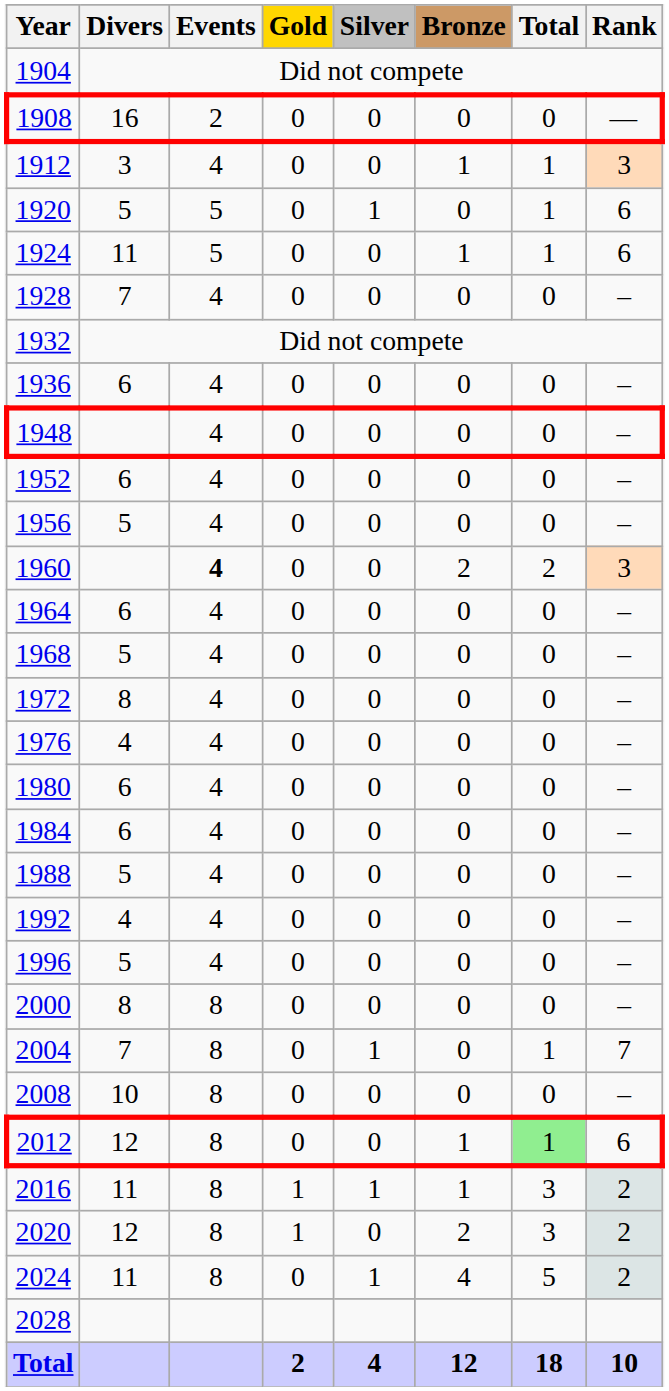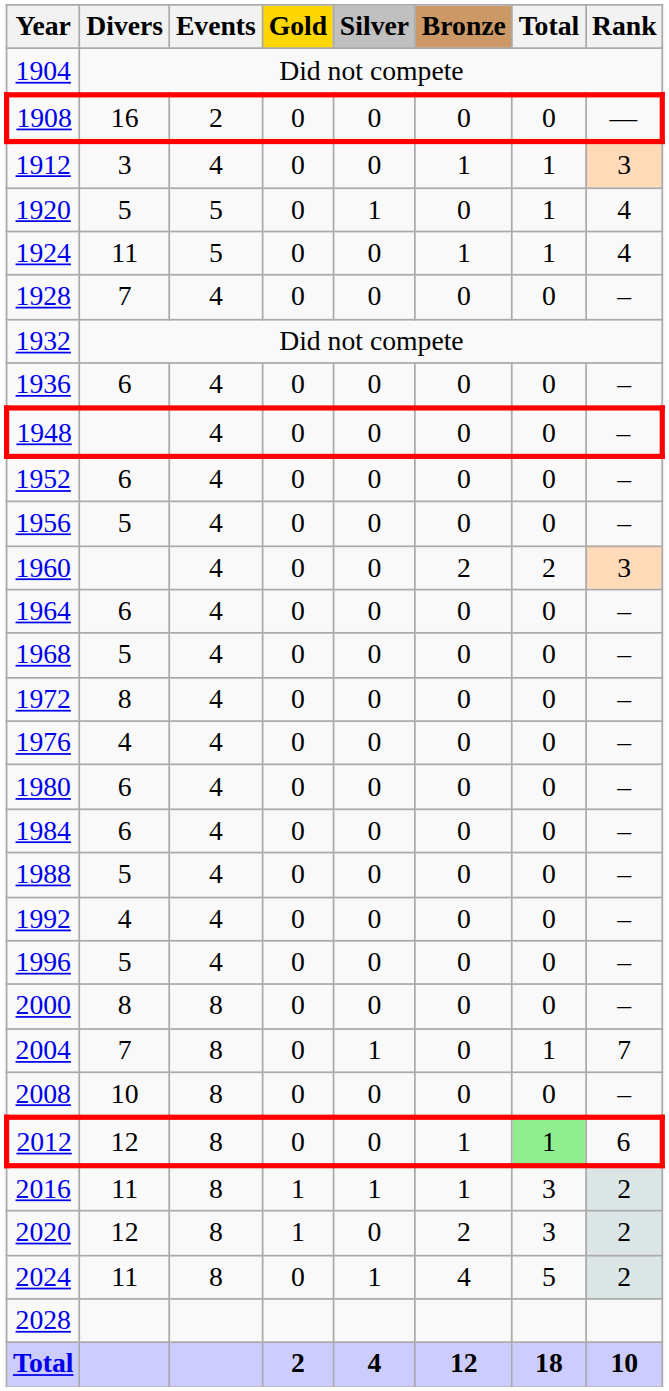 <table class="wikitable sortable collapsible collapsed">
 <tr>
 <th>Year</th>
 <th>Divers</th>
 <th>Events</th>
 <th style="text-align:center; background-color:gold;"><strong>Gold</strong></th>
 <th style="text-align:center; background-color:silver;"><strong>Silver</strong></th>
 <th style="text-align:center; background-color:#c96;"><strong>Bronze</strong></th>
 <th>Total</th>
 <th>Rank</th>
 </tr>
 <tr style="text-align:center">
 <td><a href='#'>1904</a></td>
 <td colspan="7">Did not compete</td>
 </tr>
 <tr style="text-align:center;border: 3px solid red">
 <td><a href='#'>1908</a></td>
 <td>16</td>
 <td>2</td>
 <td>0</td>
 <td>0</td>
 <td>0</td>
 <td>0</td>
 <td>—</td>
 </tr>
 <tr style="text-align:center">
 <td><a href='#'>1912</a></td>
 <td>3</td>
 <td>4</td>
 <td>0</td>
 <td>0</td>
 <td>1</td>
 <td>1</td>
 <td style="background-color:#ffdab9">3</td>
 </tr>
 <tr style="text-align:center">
 <td><a href='#'>1920</a></td>
 <td>5</td>
 <td>5</td>
 <td>0</td>
 <td>1</td>
 <td>0</td>
 <td>1</td>
-<td>6</td>
+<td>4</td>
 </tr>
 <tr style="text-align:center">
 <td><a href='#'>1924</a></td>
 <td>11</td>
 <td>5</td>
 <td>0</td>
 <td>0</td>
 <td>1</td>
 <td>1</td>
-<td>6</td>
+<td>4</td>
 </tr>
 <tr style="text-align:center">
 <td><a href='#'>1928</a></td>
 <td>7</td>
 <td>4</td>
 <td>0</td>
 <td>0</td>
 <td>0</td>
 <td>0</td>
 <td>–</td>
 </tr>
 <tr style="text-align:center">
 <td><a href='#'>1932</a></td>
 <td colspan="7">Did not compete</td>
 </tr>
 <tr style="text-align:center">
 <td><a href='#'>1936</a></td>
 <td>6</td>
 <td>4</td>
 <td>0</td>
 <td>0</td>
 <td>0</td>
 <td>0</td>
 <td>–</td>
 </tr>
 <tr style="text-align:center;border: 3px solid red">
 <td><a href='#'>1948</a></td>
 <td></td>
 <td>4</td>
 <td>0</td>
 <td>0</td>
 <td>0</td>
 <td>0</td>
 <td>–</td>
 </tr>
 <tr style="text-align:center">
 <td><a href='#'>1952</a></td>
 <td>6</td>
 <td>4</td>
 <td>0</td>
 <td>0</td>
 <td>0</td>
 <td>0</td>
 <td>–</td>
 </tr>
 <tr style="text-align:center">
 <td><a href='#'>1956</a></td>
 <td>5</td>
 <td>4</td>
 <td>0</td>
 <td>0</td>
 <td>0</td>
 <td>0</td>
 <td>–</td>
 </tr>
 <tr style="text-align:center">
 <td><a href='#'>1960</a></td>
 <td></td>
-<td><strong>4</strong></td>
+<td>4</td>
 <td>0</td>
 <td>0</td>
 <td>2</td>
 <td>2</td>
 <td style="background-color:#ffdab9">3</td>
 </tr>
 <tr style="text-align:center">
 <td><a href='#'>1964</a></td>
 <td>6</td>
 <td>4</td>
 <td>0</td>
 <td>0</td>
 <td>0</td>
 <td>0</td>
 <td>–</td>
 </tr>
 <tr style="text-align:center">
 <td><a href='#'>1968</a></td>
 <td>5</td>
 <td>4</td>
 <td>0</td>
 <td>0</td>
 <td>0</td>
 <td>0</td>
 <td>–</td>
 </tr>
 <tr style="text-align:center">
 <td><a href='#'>1972</a></td>
 <td>8</td>
 <td>4</td>
 <td>0</td>
 <td>0</td>
 <td>0</td>
 <td>0</td>
 <td>–</td>
 </tr>
 <tr style="text-align:center">
 <td><a href='#'>1976</a></td>
 <td>4</td>
 <td>4</td>
 <td>0</td>
 <td>0</td>
 <td>0</td>
 <td>0</td>
 <td>–</td>
 </tr>
 <tr style="text-align:center">
 <td><a href='#'>1980</a></td>
 <td>6</td>
 <td>4</td>
 <td>0</td>
 <td>0</td>
 <td>0</td>
 <td>0</td>
 <td>–</td>
 </tr>
 <tr style="text-align:center">
 <td><a href='#'>1984</a></td>
 <td>6</td>
 <td>4</td>
 <td>0</td>
 <td>0</td>
 <td>0</td>
 <td>0</td>
 <td>–</td>
 </tr>
 <tr style="text-align:center">
 <td><a href='#'>1988</a></td>
 <td>5</td>
 <td>4</td>
 <td>0</td>
 <td>0</td>
 <td>0</td>
 <td>0</td>
 <td>–</td>
 </tr>
 <tr style="text-align:center">
 <td><a href='#'>1992</a></td>
 <td>4</td>
 <td>4</td>
 <td>0</td>
 <td>0</td>
 <td>0</td>
 <td>0</td>
 <td>–</td>
 </tr>
 <tr style="text-align:center">
 <td><a href='#'>1996</a></td>
 <td>5</td>
 <td>4</td>
 <td>0</td>
 <td>0</td>
 <td>0</td>
 <td>0</td>
 <td>–</td>
 </tr>
 <tr style="text-align:center">
 <td><a href='#'>2000</a></td>
 <td>8</td>
 <td>8</td>
 <td>0</td>
 <td>0</td>
 <td>0</td>
 <td>0</td>
 <td>–</td>
 </tr>
 <tr style="text-align:center">
 <td><a href='#'>2004</a></td>
 <td>7</td>
 <td>8</td>
 <td>0</td>
 <td>1</td>
 <td>0</td>
 <td>1</td>
 <td>7</td>
 </tr>
 <tr style="text-align:center">
 <td><a href='#'>2008</a></td>
 <td>10</td>
 <td>8</td>
 <td>0</td>
 <td>0</td>
 <td>0</td>
 <td>0</td>
 <td>–</td>
 </tr>
 <tr style="text-align:center;border: 3px solid red">
 <td><a href='#'>2012</a></td>
 <td>12</td>
 <td>8</td>
 <td>0</td>
 <td>0</td>
 <td>1</td>
 <td style="background: lightgreen;">1</td>
 <td>6</td>
 </tr>
 <tr style="text-align:center">
 <td><a href='#'>2016</a></td>
 <td>11</td>
 <td>8</td>
 <td>1</td>
 <td>1</td>
 <td>1</td>
 <td>3</td>
 <td style="background-color:#dce5e5">2</td>
 </tr>
 <tr style="text-align:center">
 <td><a href='#'>2020</a></td>
 <td>12</td>
 <td>8</td>
 <td>1</td>
 <td>0</td>
 <td>2</td>
 <td>3</td>
 <td style="background-color:#dce5e5">2</td>
 </tr>
 <tr style="text-align:center">
 <td><a href='#'>2024</a></td>
 <td>11</td>
 <td>8</td>
 <td>0</td>
 <td>1</td>
 <td>4</td>
 <td>5</td>
 <td style="background-color:#dce5e5">2</td>
 </tr>
 <tr style="text-align:center">
 <td><a href='#'>2028</a></td>
 <td></td>
 <td></td>
 <td></td>
 <td></td>
 <td></td>
 <td></td>
 <td></td>
 </tr>
 <tr style="text-align:center; background-color:#ccf;">
 <td><strong><a href='#'>Total</a></strong></td>
 <td></td>
 <td></td>
 <td><strong>2</strong></td>
 <td><strong>4</strong></td>
 <td><strong>12</strong></td>
 <td><strong>18</strong></td>
 <td><strong>10</strong></td>
 </tr>
 </table>
